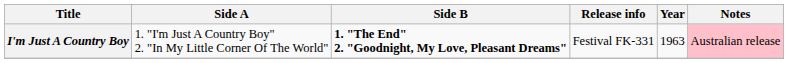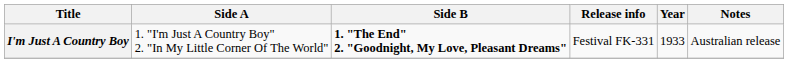 <table class="wikitable plainrowheaders sortable">
 <tr>
 <th scope="col">Title</th>
 <th scope="col">Side A</th>
 <th scope="col">Side B</th>
 <th scope="col">Release info</th>
 <th scope="col">Year</th>
 <th scope="col" class="unsortable">Notes</th>
 </tr>
 <tr>
 <th scope="row"><em>I'm Just A Country Boy</em></th>
 <td>1. "I'm Just A Country Boy"<br>2. "In My Little Corner Of The World"</td>
 <td><strong>1. "The End"<br>2. "Goodnight, My Love, Pleasant Dreams"</strong></td>
 <td>Festival FK-331</td>
-<td>1963</td>
-<td style="background: pink;">Australian release</td>
+<td>1933</td>
+<td>Australian release</td>
 </tr>
 <tr>
 </tr>
 </table>
